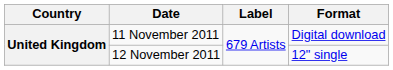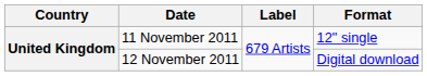 <table class="wikitable plainrowheaders">
 <tr>
 <th scope="col">Country</th>
 <th scope="col">Date</th>
 <th scope="col">Label</th>
 <th scope="col">Format</th>
 </tr>
 <tr>
 <th scope="row" rowspan="2">United Kingdom</th>
 <td>11 November 2011</td>
 <td rowspan="2"><a href='#'>679 Artists</a></td>
-<td><a href='#'>Digital download</a></td>
+<td><a href='#'>12" single</a></td>
 </tr>
 <tr>
 <td>12 November 2011</td>
-<td><a href='#'>12" single</a></td>
+<td><a href='#'>Digital download</a></td>
 </tr>
 </table>
